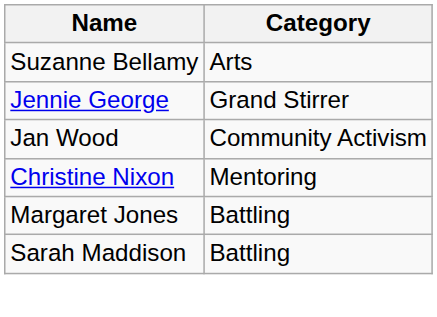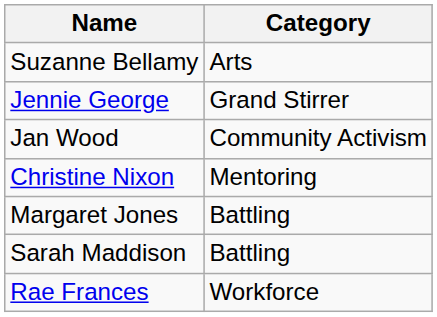 <table class="wikitable">
 <tr>
 <th>Name</th>
 <th>Category</th>
 </tr>
 <tr>
 <td>Suzanne Bellamy</td>
 <td>Arts</td>
 </tr>
 <tr>
 <td><a href='#'>Jennie George</a></td>
 <td>Grand Stirrer</td>
 </tr>
 <tr>
 <td>Jan Wood</td>
 <td>Community Activism</td>
 </tr>
 <tr>
 <td><a href='#'>Christine Nixon</a></td>
 <td>Mentoring</td>
 </tr>
 <tr>
 <td>Margaret Jones</td>
 <td>Battling</td>
 </tr>
 <tr>
 <td>Sarah Maddison</td>
 <td>Battling</td>
 </tr>
+<tr>
+<td><a href='#'>Rae Frances</a></td>
+<td>Workforce</td>
+</tr>
 </table>
